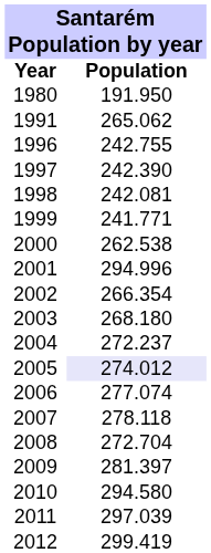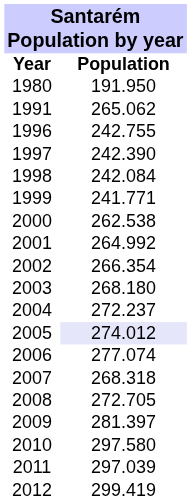 <table class="toccolours" align="right" cellpadding="1" cellspacing="0" style="margin:0 0 1em 1em; clear:right; text-align:center">
 <tr>
 <th colspan="4" bgcolor="#ccccff" style="background-color:#ccccff; padding-right:3px; padding-left:3px; font-size:110%; text-align:center">Santarém<br>Population by year</th>
 </tr>
 <tr>
 <td><strong>Year</strong></td>
 <td><strong>Population</strong></td>
 </tr>
 <tr>
 <td>1980</td>
 <td>191.950</td>
 </tr>
 <tr>
 <td>1991</td>
 <td>265.062</td>
 </tr>
 <tr>
 <td>1996</td>
 <td>242.755</td>
 </tr>
 <tr>
 <td>1997</td>
 <td>242.390</td>
 </tr>
 <tr>
 <td>1998</td>
-<td>242.081</td>
+<td>242.084</td>
 </tr>
 <tr>
 <td>1999</td>
 <td>241.771</td>
 </tr>
 <tr>
 <td>2000</td>
 <td>262.538</td>
 </tr>
 <tr>
 <td>2001</td>
-<td>294.996</td>
+<td>264.992</td>
 </tr>
 <tr>
 <td>2002</td>
 <td>266.354</td>
 </tr>
 <tr>
 <td>2003</td>
 <td>268.180</td>
 </tr>
 <tr>
 <td>2004</td>
 <td>272.237</td>
 </tr>
 <tr>
 <td>2005</td>
 <td style="background: lavender;">274.012</td>
 </tr>
 <tr>
 <td>2006</td>
 <td>277.074</td>
 </tr>
 <tr>
 <td>2007</td>
-<td>278.118</td>
+<td>268.318</td>
 </tr>
 <tr>
 <td>2008</td>
-<td>272.704</td>
+<td>272.705</td>
 </tr>
 <tr>
 <td>2009</td>
 <td>281.397</td>
 </tr>
 <tr>
 <td>2010</td>
-<td>294.580</td>
+<td>297.580</td>
 </tr>
 <tr>
 <td>2011</td>
 <td>297.039</td>
 </tr>
 <tr>
 <td>2012</td>
 <td>299.419</td>
 </tr>
 </table>
